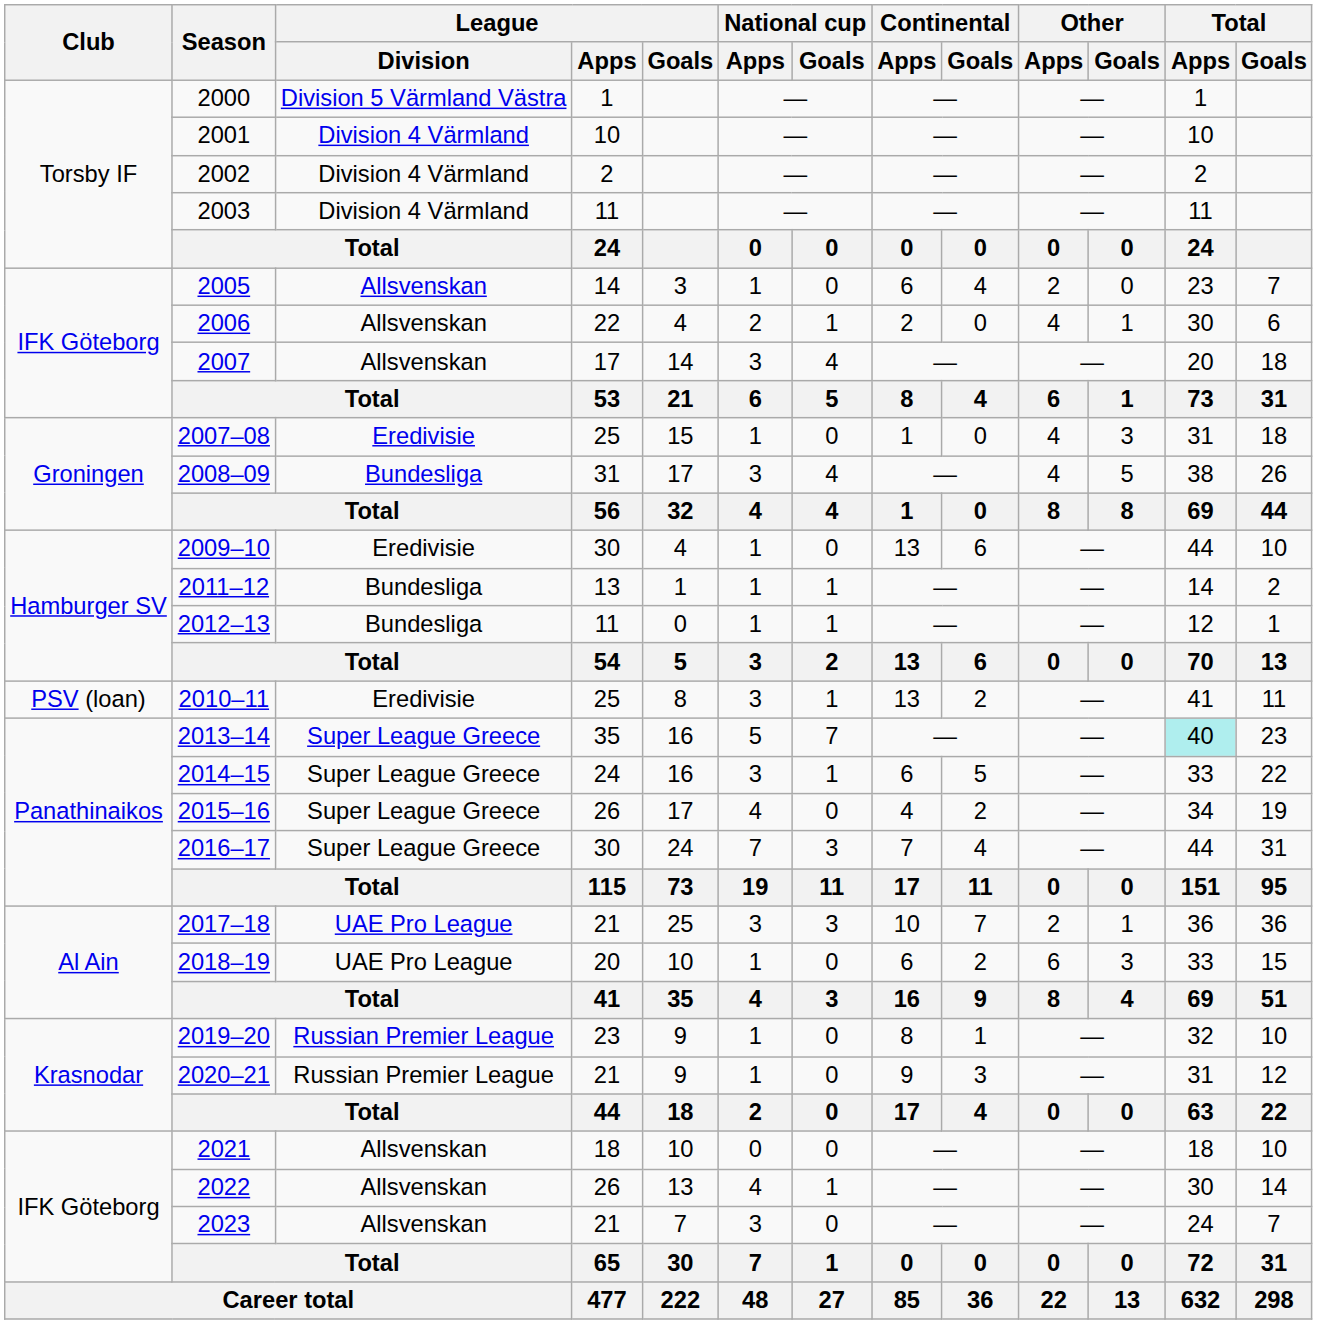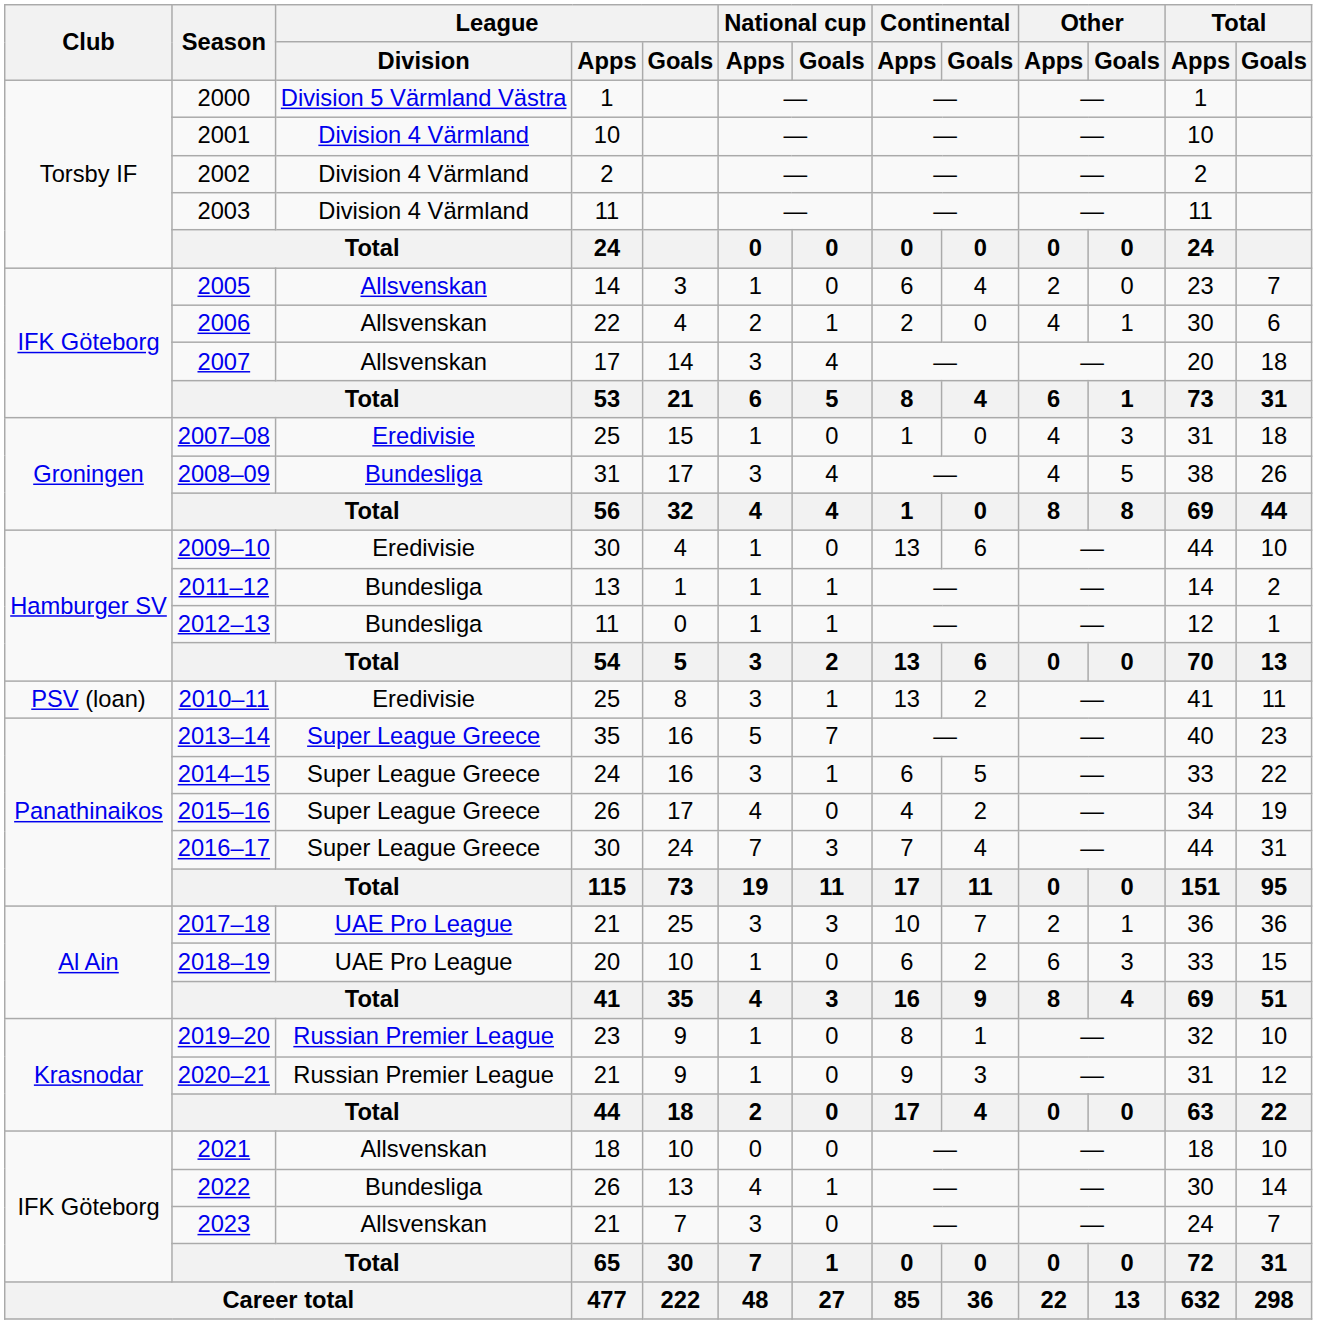 <table class="wikitable" style="text-align:center">
 <tr>
 <th rowspan="2">Club</th>
 <th rowspan="2">Season</th>
 <th colspan="3">League</th>
 <th colspan="2">National cup</th>
 <th colspan="2">Continental</th>
 <th colspan="2">Other</th>
 <th colspan="2">Total</th>
 </tr>
 <tr>
 <th>Division</th>
 <th>Apps</th>
 <th>Goals</th>
 <th>Apps</th>
 <th>Goals</th>
 <th>Apps</th>
 <th>Goals</th>
 <th>Apps</th>
 <th>Goals</th>
 <th>Apps</th>
 <th>Goals</th>
 </tr>
 <tr>
 <td rowspan="5">Torsby IF</td>
 <td>2000</td>
 <td><a href='#'>Division 5 Värmland Västra</a></td>
 <td>1</td>
 <td></td>
 <td colspan=2>—</td>
 <td colspan=2>—</td>
 <td colspan=2>—</td>
 <td>1</td>
 <td></td>
 </tr>
 <tr>
 <td>2001</td>
 <td><a href='#'>Division 4 Värmland</a></td>
 <td>10</td>
 <td></td>
 <td colspan=2>—</td>
 <td colspan=2>—</td>
 <td colspan=2>—</td>
 <td>10</td>
 <td></td>
 </tr>
 <tr>
 <td>2002</td>
 <td>Division 4 Värmland</td>
 <td>2</td>
 <td></td>
 <td colspan=2>—</td>
 <td colspan=2>—</td>
 <td colspan=2>—</td>
 <td>2</td>
 <td></td>
 </tr>
 <tr>
 <td>2003</td>
 <td>Division 4 Värmland</td>
 <td>11</td>
 <td></td>
 <td colspan=2>—</td>
 <td colspan=2>—</td>
 <td colspan=2>—</td>
 <td>11</td>
 <td></td>
 </tr>
 <tr>
 <th colspan="2">Total</th>
 <th>24</th>
 <th></th>
 <th>0</th>
 <th>0</th>
 <th>0</th>
 <th>0</th>
 <th>0</th>
 <th>0</th>
 <th>24</th>
 <th></th>
 </tr>
 <tr>
 <td rowspan="4"><a href='#'>IFK Göteborg</a></td>
 <td><a href='#'>2005</a></td>
 <td><a href='#'>Allsvenskan</a></td>
 <td>14</td>
 <td>3</td>
 <td>1</td>
 <td>0</td>
 <td>6</td>
 <td>4</td>
 <td>2</td>
 <td>0</td>
 <td>23</td>
 <td>7</td>
 </tr>
 <tr>
 <td><a href='#'>2006</a></td>
 <td>Allsvenskan</td>
 <td>22</td>
 <td>4</td>
 <td>2</td>
 <td>1</td>
 <td>2</td>
 <td>0</td>
 <td>4</td>
 <td>1</td>
 <td>30</td>
 <td>6</td>
 </tr>
 <tr>
 <td><a href='#'>2007</a></td>
 <td>Allsvenskan</td>
 <td>17</td>
 <td>14</td>
 <td>3</td>
 <td>4</td>
 <td colspan=2>—</td>
 <td colspan=2>—</td>
 <td>20</td>
 <td>18</td>
 </tr>
 <tr>
 <th colspan="2">Total</th>
 <th>53</th>
 <th>21</th>
 <th>6</th>
 <th>5</th>
 <th>8</th>
 <th>4</th>
 <th>6</th>
 <th>1</th>
 <th>73</th>
 <th>31</th>
 </tr>
 <tr>
 <td rowspan="3"><a href='#'>Groningen</a></td>
 <td><a href='#'>2007–08</a></td>
 <td><a href='#'>Eredivisie</a></td>
 <td>25</td>
 <td>15</td>
 <td>1</td>
 <td>0</td>
 <td>1</td>
 <td>0</td>
 <td>4</td>
 <td>3</td>
 <td>31</td>
 <td>18</td>
 </tr>
 <tr>
 <td><a href='#'>2008–09</a></td>
 <td><a href='#'>Bundesliga</a></td>
 <td>31</td>
 <td>17</td>
 <td>3</td>
 <td>4</td>
 <td colspan=2>—</td>
 <td>4</td>
 <td>5</td>
 <td>38</td>
 <td>26</td>
 </tr>
 <tr>
 <th colspan="2">Total</th>
 <th>56</th>
 <th>32</th>
 <th>4</th>
 <th>4</th>
 <th>1</th>
 <th>0</th>
 <th>8</th>
 <th>8</th>
 <th>69</th>
 <th>44</th>
 </tr>
 <tr>
 <td rowspan="4"><a href='#'>Hamburger SV</a></td>
 <td><a href='#'>2009–10</a></td>
 <td>Eredivisie</td>
 <td>30</td>
 <td>4</td>
 <td>1</td>
 <td>0</td>
 <td>13</td>
 <td>6</td>
 <td colspan=2>—</td>
 <td>44</td>
 <td>10</td>
 </tr>
 <tr>
 <td><a href='#'>2011–12</a></td>
 <td>Bundesliga</td>
 <td>13</td>
 <td>1</td>
 <td>1</td>
 <td>1</td>
 <td colspan=2>—</td>
 <td colspan=2>—</td>
 <td>14</td>
 <td>2</td>
 </tr>
 <tr>
 <td><a href='#'>2012–13</a></td>
 <td>Bundesliga</td>
 <td>11</td>
 <td>0</td>
 <td>1</td>
 <td>1</td>
 <td colspan=2>—</td>
 <td colspan=2>—</td>
 <td>12</td>
 <td>1</td>
 </tr>
 <tr>
 <th colspan="2">Total</th>
 <th>54</th>
 <th>5</th>
 <th>3</th>
 <th>2</th>
 <th>13</th>
 <th>6</th>
 <th>0</th>
 <th>0</th>
 <th>70</th>
 <th>13</th>
 </tr>
 <tr>
 <td><a href='#'>PSV</a> (loan)</td>
 <td><a href='#'>2010–11</a></td>
 <td>Eredivisie</td>
 <td>25</td>
 <td>8</td>
 <td>3</td>
 <td>1</td>
 <td>13</td>
 <td>2</td>
 <td colspan=2>—</td>
 <td>41</td>
 <td>11</td>
 </tr>
 <tr>
 <td rowspan="5"><a href='#'>Panathinaikos</a></td>
 <td><a href='#'>2013–14</a></td>
 <td><a href='#'>Super League Greece</a></td>
 <td>35</td>
 <td>16</td>
 <td>5</td>
 <td>7</td>
 <td colspan=2>—</td>
 <td colspan=2>—</td>
-<td style="background: paleturquoise;">40</td>
+<td>40</td>
 <td>23</td>
 </tr>
 <tr>
 <td><a href='#'>2014–15</a></td>
 <td>Super League Greece</td>
 <td>24</td>
 <td>16</td>
 <td>3</td>
 <td>1</td>
 <td>6</td>
 <td>5</td>
 <td colspan=2>—</td>
 <td>33</td>
 <td>22</td>
 </tr>
 <tr>
 <td><a href='#'>2015–16</a></td>
 <td>Super League Greece</td>
 <td>26</td>
 <td>17</td>
 <td>4</td>
 <td>0</td>
 <td>4</td>
 <td>2</td>
 <td colspan=2>—</td>
 <td>34</td>
 <td>19</td>
 </tr>
 <tr>
 <td><a href='#'>2016–17</a></td>
 <td>Super League Greece</td>
 <td>30</td>
 <td>24</td>
 <td>7</td>
 <td>3</td>
 <td>7</td>
 <td>4</td>
 <td colspan=2>—</td>
 <td>44</td>
 <td>31</td>
 </tr>
 <tr>
 <th colspan="2">Total</th>
 <th>115</th>
 <th>73</th>
 <th>19</th>
 <th>11</th>
 <th>17</th>
 <th>11</th>
 <th>0</th>
 <th>0</th>
 <th>151</th>
 <th>95</th>
 </tr>
 <tr>
 <td rowspan="3"><a href='#'>Al Ain</a></td>
 <td><a href='#'>2017–18</a></td>
 <td><a href='#'>UAE Pro League</a></td>
 <td>21</td>
 <td>25</td>
 <td>3</td>
 <td>3</td>
 <td>10</td>
 <td>7</td>
 <td>2</td>
 <td>1</td>
 <td>36</td>
 <td>36</td>
 </tr>
 <tr>
 <td><a href='#'>2018–19</a></td>
 <td>UAE Pro League</td>
 <td>20</td>
 <td>10</td>
 <td>1</td>
 <td>0</td>
 <td>6</td>
 <td>2</td>
 <td>6</td>
 <td>3</td>
 <td>33</td>
 <td>15</td>
 </tr>
 <tr>
 <th colspan="2">Total</th>
 <th>41</th>
 <th>35</th>
 <th>4</th>
 <th>3</th>
 <th>16</th>
 <th>9</th>
 <th>8</th>
 <th>4</th>
 <th>69</th>
 <th>51</th>
 </tr>
 <tr>
 <td rowspan="3"><a href='#'>Krasnodar</a></td>
 <td><a href='#'>2019–20</a></td>
 <td><a href='#'>Russian Premier League</a></td>
 <td>23</td>
 <td>9</td>
 <td>1</td>
 <td>0</td>
 <td>8</td>
 <td>1</td>
 <td colspan=2>—</td>
 <td>32</td>
 <td>10</td>
 </tr>
 <tr>
 <td><a href='#'>2020–21</a></td>
 <td>Russian Premier League</td>
 <td>21</td>
 <td>9</td>
 <td>1</td>
 <td>0</td>
 <td>9</td>
 <td>3</td>
 <td colspan=2>—</td>
 <td>31</td>
 <td>12</td>
 </tr>
 <tr>
 <th colspan="2">Total</th>
 <th>44</th>
 <th>18</th>
 <th>2</th>
 <th>0</th>
 <th>17</th>
 <th>4</th>
 <th>0</th>
 <th>0</th>
 <th>63</th>
 <th>22</th>
 </tr>
 <tr>
 <td rowspan="4">IFK Göteborg</td>
 <td><a href='#'>2021</a></td>
 <td>Allsvenskan</td>
 <td>18</td>
 <td>10</td>
 <td>0</td>
 <td>0</td>
 <td colspan=2>—</td>
 <td colspan=2>—</td>
 <td>18</td>
 <td>10</td>
 </tr>
 <tr>
 <td><a href='#'>2022</a></td>
-<td>Allsvenskan</td>
+<td>Bundesliga</td>
 <td>26</td>
 <td>13</td>
 <td>4</td>
 <td>1</td>
 <td colspan=2>—</td>
 <td colspan=2>—</td>
 <td>30</td>
 <td>14</td>
 </tr>
 <tr>
 <td><a href='#'>2023</a></td>
 <td>Allsvenskan</td>
 <td>21</td>
 <td>7</td>
 <td>3</td>
 <td>0</td>
 <td colspan=2>—</td>
 <td colspan=2>—</td>
 <td>24</td>
 <td>7</td>
 </tr>
 <tr>
 <th colspan="2">Total</th>
 <th>65</th>
 <th>30</th>
 <th>7</th>
 <th>1</th>
 <th>0</th>
 <th>0</th>
 <th>0</th>
 <th>0</th>
 <th>72</th>
 <th>31</th>
 </tr>
 <tr>
 <th colspan="3">Career total</th>
 <th>477</th>
 <th>222</th>
 <th>48</th>
 <th>27</th>
 <th>85</th>
 <th>36</th>
 <th>22</th>
 <th>13</th>
 <th>632</th>
 <th>298</th>
 </tr>
 </table>
